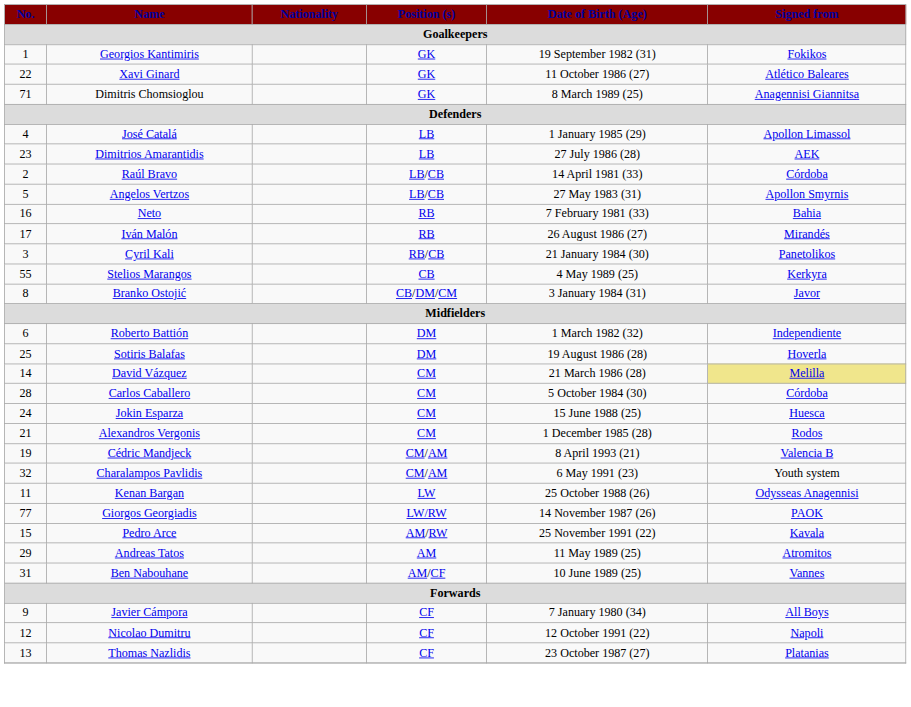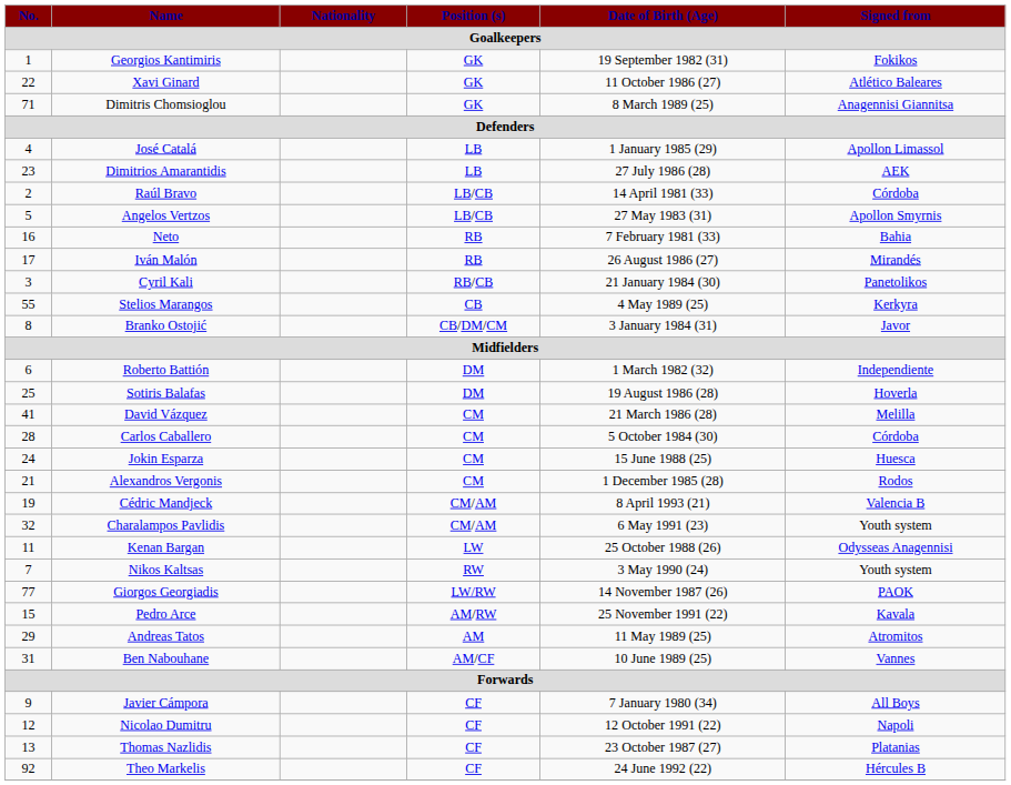 <table class="wikitable" style="text-align:center; font-size:90%; width:85%;">
 <tr>
 <th style="background:#880000; color:#0000A0; text-align:center;">No.</th>
 <th style="background:#880000; color:#0000A0; text-align:center;">Name</th>
 <th style="background:#880000; color:#0000A0; text-align:center;">Nationality</th>
 <th style="background:#880000; color:#0000A0; text-align:center;">Position (s)</th>
 <th style="background:#880000; color:#0000A0; text-align:center;">Date of Birth (Age)</th>
 <th style="background:#880000; color:#0000A0; text-align:center;">Signed from</th>
 </tr>
 <tr>
 <th colspan="6" style="background:#dcdcdc; text-align:center;">Goalkeepers</th>
 </tr>
 <tr>
 <td>1</td>
 <td><a href='#'>Georgios Kantimiris</a></td>
 <td></td>
 <td><a href='#'>GK</a></td>
 <td>19 September 1982 (31)</td>
 <td> <a href='#'>Fokikos</a></td>
 </tr>
 <tr>
 <td>22</td>
 <td><a href='#'>Xavi Ginard</a></td>
 <td></td>
 <td><a href='#'>GK</a></td>
 <td>11 October 1986 (27)</td>
 <td> <a href='#'>Atlético Baleares</a></td>
 </tr>
 <tr>
 <td>71</td>
 <td>Dimitris Chomsioglou</td>
 <td></td>
 <td><a href='#'>GK</a></td>
 <td>8 March 1989 (25)</td>
 <td> <a href='#'>Anagennisi Giannitsa</a></td>
 </tr>
 <tr>
 <th colspan="6" style="background:#dcdcdc; text-align:center;">Defenders</th>
 </tr>
 <tr>
 <td>4</td>
 <td><a href='#'>José Catalá</a></td>
 <td></td>
 <td><a href='#'>LB</a></td>
 <td>1 January 1985 (29)</td>
 <td> <a href='#'>Apollon Limassol</a></td>
 </tr>
 <tr>
 <td>23</td>
 <td><a href='#'>Dimitrios Amarantidis</a></td>
 <td></td>
 <td><a href='#'>LB</a></td>
 <td>27 July 1986 (28)</td>
 <td> <a href='#'>AEK</a></td>
 </tr>
 <tr>
 <td>2</td>
 <td><a href='#'>Raúl Bravo</a></td>
 <td></td>
 <td><a href='#'>LB</a>/<a href='#'>CB</a></td>
 <td>14 April 1981 (33)</td>
 <td> <a href='#'>Córdoba</a></td>
 </tr>
 <tr>
 <td>5</td>
 <td><a href='#'>Angelos Vertzos</a></td>
 <td></td>
 <td><a href='#'>LB</a>/<a href='#'>CB</a></td>
 <td>27 May 1983 (31)</td>
 <td> <a href='#'>Apollon Smyrnis</a></td>
 </tr>
 <tr>
 <td>16</td>
 <td><a href='#'>Neto</a></td>
 <td></td>
 <td><a href='#'>RB</a></td>
 <td>7 February 1981 (33)</td>
 <td> <a href='#'>Bahia</a></td>
 </tr>
 <tr>
 <td>17</td>
 <td><a href='#'>Iván Malón</a></td>
 <td></td>
 <td><a href='#'>RB</a></td>
 <td>26 August 1986 (27)</td>
 <td> <a href='#'>Mirandés</a></td>
 </tr>
 <tr>
 <td>3</td>
 <td><a href='#'>Cyril Kali</a></td>
 <td></td>
 <td><a href='#'>RB</a>/<a href='#'>CB</a></td>
 <td>21 January 1984 (30)</td>
 <td> <a href='#'>Panetolikos</a></td>
 </tr>
 <tr>
 <td>55</td>
 <td><a href='#'>Stelios Marangos</a></td>
 <td></td>
 <td><a href='#'>CB</a></td>
 <td>4 May 1989 (25)</td>
 <td> <a href='#'>Kerkyra</a></td>
 </tr>
 <tr>
 <td>8</td>
 <td><a href='#'>Branko Ostojić</a></td>
 <td></td>
 <td><a href='#'>CB</a>/<a href='#'>DM</a>/<a href='#'>CM</a></td>
 <td>3 January 1984 (31)</td>
 <td> <a href='#'>Javor</a></td>
 </tr>
 <tr>
 <th colspan="6" style="background:#dcdcdc; text-align:center;">Midfielders</th>
 </tr>
 <tr>
 <td>6</td>
 <td><a href='#'>Roberto Battión</a></td>
 <td></td>
 <td><a href='#'>DM</a></td>
 <td>1 March 1982 (32)</td>
 <td> <a href='#'>Independiente</a></td>
 </tr>
 <tr>
 <td>25</td>
 <td><a href='#'>Sotiris Balafas</a></td>
 <td></td>
 <td><a href='#'>DM</a></td>
 <td>19 August 1986 (28)</td>
 <td> <a href='#'>Hoverla</a></td>
 </tr>
 <tr>
-<td>14</td>
+<td>41</td>
 <td><a href='#'>David Vázquez</a></td>
 <td></td>
 <td><a href='#'>CM</a></td>
 <td>21 March 1986 (28)</td>
-<td style="background: khaki;"> <a href='#'>Melilla</a></td>
+<td> <a href='#'>Melilla</a></td>
 </tr>
 <tr>
 <td>28</td>
 <td><a href='#'>Carlos Caballero</a></td>
 <td></td>
 <td><a href='#'>CM</a></td>
 <td>5 October 1984 (30)</td>
 <td> <a href='#'>Córdoba</a></td>
 </tr>
 <tr>
 <td>24</td>
 <td><a href='#'>Jokin Esparza</a></td>
 <td></td>
 <td><a href='#'>CM</a></td>
 <td>15 June 1988 (25)</td>
 <td> <a href='#'>Huesca</a></td>
 </tr>
 <tr>
 <td>21</td>
 <td><a href='#'>Alexandros Vergonis</a></td>
 <td></td>
 <td><a href='#'>CM</a></td>
 <td>1 December 1985 (28)</td>
 <td> <a href='#'>Rodos</a></td>
 </tr>
 <tr>
 <td>19</td>
 <td><a href='#'>Cédric Mandjeck</a></td>
 <td></td>
 <td><a href='#'>CM</a>/<a href='#'>AM</a></td>
 <td>8 April 1993 (21)</td>
 <td> <a href='#'>Valencia B</a></td>
 </tr>
 <tr>
 <td>32</td>
 <td><a href='#'>Charalampos Pavlidis</a></td>
 <td></td>
 <td><a href='#'>CM</a>/<a href='#'>AM</a></td>
 <td>6 May 1991 (23)</td>
 <td>Youth system</td>
 </tr>
 <tr>
 <td>11</td>
 <td><a href='#'>Kenan Bargan</a></td>
 <td></td>
 <td><a href='#'>LW</a></td>
 <td>25 October 1988 (26)</td>
 <td> <a href='#'>Odysseas Anagennisi</a></td>
+</tr>
+<tr>
+<td>7</td>
+<td><a href='#'>Nikos Kaltsas</a></td>
+<td></td>
+<td><a href='#'>RW</a></td>
+<td>3 May 1990 (24)</td>
+<td>Youth system</td>
 </tr>
 <tr>
 <td>77</td>
 <td><a href='#'>Giorgos Georgiadis</a></td>
 <td></td>
 <td><a href='#'>LW/RW</a></td>
 <td>14 November 1987 (26)</td>
 <td> <a href='#'>PAOK</a></td>
 </tr>
 <tr>
 <td>15</td>
 <td><a href='#'>Pedro Arce</a></td>
 <td></td>
 <td><a href='#'>AM</a>/<a href='#'>RW</a></td>
 <td>25 November 1991 (22)</td>
 <td> <a href='#'>Kavala</a></td>
 </tr>
 <tr>
 <td>29</td>
 <td><a href='#'>Andreas Tatos</a></td>
 <td></td>
 <td><a href='#'>AM</a></td>
 <td>11 May 1989 (25)</td>
 <td> <a href='#'>Atromitos</a></td>
 </tr>
 <tr>
 <td>31</td>
 <td><a href='#'>Ben Nabouhane</a></td>
 <td></td>
 <td><a href='#'>AM</a>/<a href='#'>CF</a></td>
 <td>10 June 1989 (25)</td>
 <td> <a href='#'>Vannes</a></td>
 </tr>
 <tr>
 <th colspan="6" style="background:#dcdcdc; text-align:center;">Forwards</th>
 </tr>
 <tr>
 <td>9</td>
 <td><a href='#'>Javier Cámpora</a></td>
 <td></td>
 <td><a href='#'>CF</a></td>
 <td>7 January 1980 (34)</td>
 <td> <a href='#'>All Boys</a></td>
 </tr>
 <tr>
 <td>12</td>
 <td><a href='#'>Nicolao Dumitru</a></td>
 <td></td>
 <td><a href='#'>CF</a></td>
 <td>12 October 1991 (22)</td>
 <td> <a href='#'>Napoli</a></td>
 </tr>
 <tr>
 <td>13</td>
 <td><a href='#'>Thomas Nazlidis</a></td>
 <td></td>
 <td><a href='#'>CF</a></td>
 <td>23 October 1987 (27)</td>
 <td> <a href='#'>Platanias</a></td>
 </tr>
 <tr>
+<td>92</td>
+<td><a href='#'>Theo Markelis</a></td>
+<td></td>
+<td><a href='#'>CF</a></td>
+<td>24 June 1992 (22)</td>
+<td> <a href='#'>Hércules B</a></td>
+</tr>
+<tr>
 </tr>
 </table>
